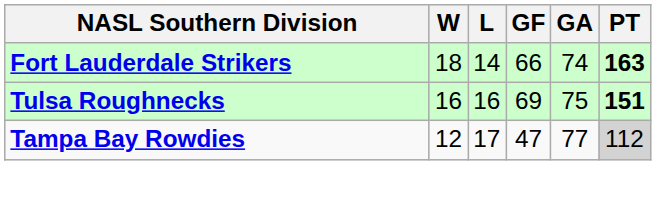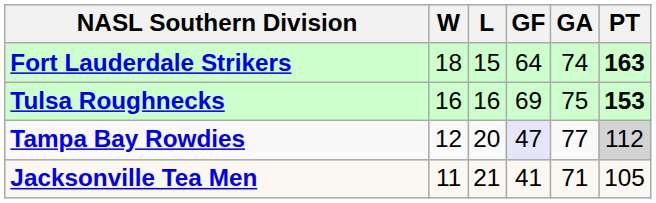 <table class="wikitable" style="text-align:center">
 <tr>
 <th style="width:17em">NASL Southern Division</th>
 <th>W</th>
 <th>L</th>
 <th>GF</th>
 <th>GA</th>
 <th>PT</th>
 </tr>
 <tr align=center bgcolor=#ccffcc>
 <td align=left><strong><a href='#'>Fort Lauderdale Strikers</a></strong></td>
 <td>18</td>
-<td>14</td>
-<td>66</td>
+<td>15</td>
+<td>64</td>
 <td>74</td>
 <td><strong>163</strong></td>
 </tr>
 <tr align=center bgcolor=#ccffcc>
 <td align=left><strong><a href='#'>Tulsa Roughnecks</a></strong></td>
 <td>16</td>
 <td>16</td>
 <td>69</td>
 <td>75</td>
-<td><strong>151</strong></td>
+<td><strong>153</strong></td>
 </tr>
 <tr align=center>
 <td align=left><strong><a href='#'>Tampa Bay Rowdies</a></strong></td>
 <td>12</td>
-<td>17</td>
-<td>47</td>
+<td>20</td>
+<td style="background: lavender;">47</td>
 <td>77</td>
 <td style="background: lightgrey;">112</td>
 </tr>
+<tr align=center bgcolor=#FAF8F0>
+<td align=left><strong><a href='#'>Jacksonville Tea Men</a></strong></td>
+<td>11</td>
+<td>21</td>
+<td>41</td>
+<td>71</td>
+<td>105</td>
+</tr>
 </table>
